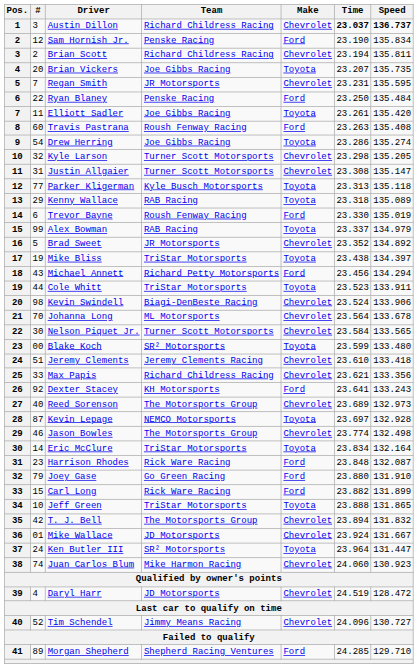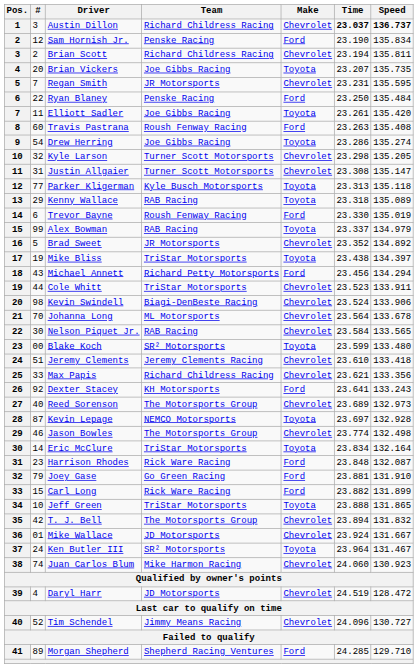 <table class="wikitable" style="font-size:95%">
 <tr>
 <th>Pos.</th>
 <th>#</th>
 <th>Driver</th>
 <th>Team</th>
 <th>Make</th>
 <th>Time</th>
 <th>Speed</th>
 </tr>
 <tr>
 <th>1</th>
 <td>3</td>
 <td><a href='#'>Austin Dillon</a></td>
 <td><a href='#'>Richard Childress Racing</a></td>
 <td><a href='#'>Chevrolet</a></td>
 <td><strong>23.037</strong></td>
 <td><strong>136.737</strong></td>
 </tr>
 <tr>
 <th>2</th>
 <td>12</td>
 <td><a href='#'>Sam Hornish Jr.</a></td>
 <td><a href='#'>Penske Racing</a></td>
 <td><a href='#'>Ford</a></td>
 <td>23.190</td>
 <td>135.834</td>
 </tr>
 <tr>
 <th>3</th>
 <td>2</td>
 <td><a href='#'>Brian Scott</a></td>
 <td><a href='#'>Richard Childress Racing</a></td>
 <td><a href='#'>Chevrolet</a></td>
 <td>23.194</td>
 <td>135.811</td>
 </tr>
 <tr>
 <th>4</th>
 <td>20</td>
 <td><a href='#'>Brian Vickers</a></td>
 <td><a href='#'>Joe Gibbs Racing</a></td>
 <td><a href='#'>Toyota</a></td>
 <td>23.207</td>
 <td>135.735</td>
 </tr>
 <tr>
 <th>5</th>
 <td>7</td>
 <td><a href='#'>Regan Smith</a></td>
 <td><a href='#'>JR Motorsports</a></td>
 <td><a href='#'>Chevrolet</a></td>
 <td>23.231</td>
 <td>135.595</td>
 </tr>
 <tr>
 <th>6</th>
 <td>22</td>
 <td><a href='#'>Ryan Blaney</a></td>
 <td><a href='#'>Penske Racing</a></td>
 <td><a href='#'>Ford</a></td>
 <td>23.250</td>
 <td>135.484</td>
 </tr>
 <tr>
 <th>7</th>
 <td>11</td>
 <td><a href='#'>Elliott Sadler</a></td>
 <td><a href='#'>Joe Gibbs Racing</a></td>
 <td><a href='#'>Toyota</a></td>
 <td>23.261</td>
 <td>135.420</td>
 </tr>
 <tr>
 <th>8</th>
 <td>60</td>
 <td><a href='#'>Travis Pastrana</a></td>
 <td><a href='#'>Roush Fenway Racing</a></td>
 <td><a href='#'>Ford</a></td>
 <td>23.263</td>
 <td>135.408</td>
 </tr>
 <tr>
 <th>9</th>
 <td>54</td>
 <td><a href='#'>Drew Herring</a></td>
 <td><a href='#'>Joe Gibbs Racing</a></td>
 <td><a href='#'>Toyota</a></td>
 <td>23.286</td>
 <td>135.274</td>
 </tr>
 <tr>
 <th>10</th>
 <td>32</td>
 <td><a href='#'>Kyle Larson</a></td>
 <td><a href='#'>Turner Scott Motorsports</a></td>
 <td><a href='#'>Chevrolet</a></td>
 <td>23.298</td>
 <td>135.205</td>
 </tr>
 <tr>
 <th>11</th>
 <td>31</td>
 <td><a href='#'>Justin Allgaier</a></td>
 <td><a href='#'>Turner Scott Motorsports</a></td>
 <td><a href='#'>Chevrolet</a></td>
 <td>23.308</td>
 <td>135.147</td>
 </tr>
 <tr>
 <th>12</th>
 <td>77</td>
 <td><a href='#'>Parker Kligerman</a></td>
 <td><a href='#'>Kyle Busch Motorsports</a></td>
 <td><a href='#'>Toyota</a></td>
 <td>23.313</td>
 <td>135.118</td>
 </tr>
 <tr>
 <th>13</th>
 <td>29</td>
 <td><a href='#'>Kenny Wallace</a></td>
 <td><a href='#'>RAB Racing</a></td>
 <td><a href='#'>Toyota</a></td>
 <td>23.318</td>
 <td>135.089</td>
 </tr>
 <tr>
 <th>14</th>
 <td>6</td>
 <td><a href='#'>Trevor Bayne</a></td>
 <td><a href='#'>Roush Fenway Racing</a></td>
 <td><a href='#'>Ford</a></td>
 <td>23.330</td>
 <td>135.019</td>
 </tr>
 <tr>
 <th>15</th>
 <td>99</td>
 <td><a href='#'>Alex Bowman</a></td>
 <td><a href='#'>RAB Racing</a></td>
 <td><a href='#'>Toyota</a></td>
 <td>23.337</td>
 <td>134.979</td>
 </tr>
 <tr>
 <th>16</th>
 <td>5</td>
 <td><a href='#'>Brad Sweet</a></td>
 <td><a href='#'>JR Motorsports</a></td>
 <td><a href='#'>Chevrolet</a></td>
 <td>23.352</td>
 <td>134.892</td>
 </tr>
 <tr>
 <th>17</th>
 <td>19</td>
 <td><a href='#'>Mike Bliss</a></td>
 <td><a href='#'>TriStar Motorsports</a></td>
 <td><a href='#'>Toyota</a></td>
 <td>23.438</td>
 <td>134.397</td>
 </tr>
 <tr>
 <th>18</th>
 <td>43</td>
 <td><a href='#'>Michael Annett</a></td>
 <td><a href='#'>Richard Petty Motorsports</a></td>
 <td><a href='#'>Ford</a></td>
 <td>23.456</td>
 <td>134.294</td>
 </tr>
 <tr>
 <th>19</th>
 <td>44</td>
 <td><a href='#'>Cole Whitt</a></td>
 <td><a href='#'>TriStar Motorsports</a></td>
-<td><a href='#'>Toyota</a></td>
+<td><a href='#'>Chevrolet</a></td>
 <td>23.523</td>
 <td>133.911</td>
 </tr>
 <tr>
 <th>20</th>
 <td>98</td>
 <td><a href='#'>Kevin Swindell</a></td>
 <td><a href='#'>Biagi-DenBeste Racing</a></td>
 <td><a href='#'>Chevrolet</a></td>
 <td>23.524</td>
 <td>133.906</td>
 </tr>
 <tr>
 <th>21</th>
 <td>70</td>
 <td><a href='#'>Johanna Long</a></td>
 <td><a href='#'>ML Motorsports</a></td>
 <td><a href='#'>Chevrolet</a></td>
 <td>23.564</td>
 <td>133.678</td>
 </tr>
 <tr>
 <th>22</th>
 <td>30</td>
 <td><a href='#'>Nelson Piquet Jr.</a></td>
-<td><a href='#'>Turner Scott Motorsports</a></td>
+<td><a href='#'>RAB Racing</a></td>
 <td><a href='#'>Chevrolet</a></td>
 <td>23.584</td>
 <td>133.565</td>
 </tr>
 <tr>
 <th>23</th>
 <td>00</td>
 <td><a href='#'>Blake Koch</a></td>
 <td><a href='#'>SR² Motorsports</a></td>
 <td><a href='#'>Toyota</a></td>
 <td>23.599</td>
 <td>133.480</td>
 </tr>
 <tr>
 <th>24</th>
 <td>51</td>
 <td><a href='#'>Jeremy Clements</a></td>
 <td><a href='#'>Jeremy Clements Racing</a></td>
 <td><a href='#'>Chevrolet</a></td>
 <td>23.610</td>
 <td>133.418</td>
 </tr>
 <tr>
 <th>25</th>
 <td>33</td>
 <td><a href='#'>Max Papis</a></td>
 <td><a href='#'>Richard Childress Racing</a></td>
 <td><a href='#'>Chevrolet</a></td>
 <td>23.621</td>
 <td>133.356</td>
 </tr>
 <tr>
 <th>26</th>
 <td>92</td>
 <td><a href='#'>Dexter Stacey</a></td>
 <td><a href='#'>KH Motorsports</a></td>
 <td><a href='#'>Ford</a></td>
 <td>23.641</td>
 <td>133.243</td>
 </tr>
 <tr>
 <th>27</th>
 <td>40</td>
 <td><a href='#'>Reed Sorenson</a></td>
 <td><a href='#'>The Motorsports Group</a></td>
 <td><a href='#'>Chevrolet</a></td>
 <td>23.689</td>
 <td>132.973</td>
 </tr>
 <tr>
 <th>28</th>
 <td>87</td>
 <td><a href='#'>Kevin Lepage</a></td>
 <td><a href='#'>NEMCO Motorsports</a></td>
 <td><a href='#'>Toyota</a></td>
 <td>23.697</td>
 <td>132.928</td>
 </tr>
 <tr>
 <th>29</th>
 <td>46</td>
 <td><a href='#'>Jason Bowles</a></td>
 <td><a href='#'>The Motorsports Group</a></td>
 <td><a href='#'>Chevrolet</a></td>
 <td>23.774</td>
 <td>132.498</td>
 </tr>
 <tr>
 <th>30</th>
 <td>14</td>
 <td><a href='#'>Eric McClure</a></td>
 <td><a href='#'>TriStar Motorsports</a></td>
 <td><a href='#'>Toyota</a></td>
 <td>23.834</td>
 <td>132.164</td>
 </tr>
 <tr>
 <th>31</th>
 <td>23</td>
 <td><a href='#'>Harrison Rhodes</a></td>
 <td><a href='#'>Rick Ware Racing</a></td>
 <td><a href='#'>Ford</a></td>
 <td>23.848</td>
 <td>132.087</td>
 </tr>
 <tr>
 <th>32</th>
 <td>79</td>
 <td><a href='#'>Joey Gase</a></td>
 <td><a href='#'>Go Green Racing</a></td>
 <td><a href='#'>Ford</a></td>
-<td>23.880</td>
+<td>23.881</td>
 <td>131.910</td>
 </tr>
 <tr>
 <th>33</th>
 <td>15</td>
 <td><a href='#'>Carl Long</a></td>
 <td><a href='#'>Rick Ware Racing</a></td>
 <td><a href='#'>Ford</a></td>
 <td>23.882</td>
 <td>131.899</td>
 </tr>
 <tr>
 <th>34</th>
 <td>10</td>
 <td><a href='#'>Jeff Green</a></td>
 <td><a href='#'>TriStar Motorsports</a></td>
 <td><a href='#'>Toyota</a></td>
 <td>23.888</td>
 <td>131.865</td>
 </tr>
 <tr>
 <th>35</th>
 <td>42</td>
 <td><a href='#'>T. J. Bell</a></td>
 <td><a href='#'>The Motorsports Group</a></td>
 <td><a href='#'>Chevrolet</a></td>
 <td>23.894</td>
 <td>131.832</td>
 </tr>
 <tr>
 <th>36</th>
 <td>01</td>
 <td><a href='#'>Mike Wallace</a></td>
 <td><a href='#'>JD Motorsports</a></td>
 <td><a href='#'>Chevrolet</a></td>
 <td>23.924</td>
 <td>131.667</td>
 </tr>
 <tr>
 <th>37</th>
 <td>24</td>
 <td><a href='#'>Ken Butler III</a></td>
 <td><a href='#'>SR² Motorsports</a></td>
 <td><a href='#'>Toyota</a></td>
 <td>23.964</td>
-<td>131.447</td>
+<td>131.467</td>
 </tr>
 <tr>
 <th>38</th>
 <td>74</td>
 <td><a href='#'>Juan Carlos Blum</a></td>
 <td><a href='#'>Mike Harmon Racing</a></td>
 <td><a href='#'>Chevrolet</a></td>
 <td>24.060</td>
 <td>130.923</td>
 </tr>
 <tr>
 <th colspan="7">Qualified by owner's points</th>
 </tr>
 <tr>
 <th>39</th>
 <td>4</td>
 <td><a href='#'>Daryl Harr</a></td>
 <td><a href='#'>JD Motorsports</a></td>
 <td><a href='#'>Chevrolet</a></td>
 <td>24.519</td>
 <td>128.472</td>
 </tr>
 <tr>
 <th colspan="7">Last car to qualify on time</th>
 </tr>
 <tr>
 <th>40</th>
 <td>52</td>
 <td><a href='#'>Tim Schendel</a></td>
 <td><a href='#'>Jimmy Means Racing</a></td>
 <td><a href='#'>Chevrolet</a></td>
 <td>24.096</td>
 <td>130.727</td>
 </tr>
 <tr>
 <th colspan="7">Failed to qualify</th>
 </tr>
 <tr>
 <th>41</th>
 <td>89</td>
 <td><a href='#'>Morgan Shepherd</a></td>
 <td><a href='#'>Shepherd Racing Ventures</a></td>
 <td><a href='#'>Ford</a></td>
 <td>24.285</td>
 <td>129.710</td>
 </tr>
 <tr>
 <th colspan="7"></th>
 </tr>
 </table>
